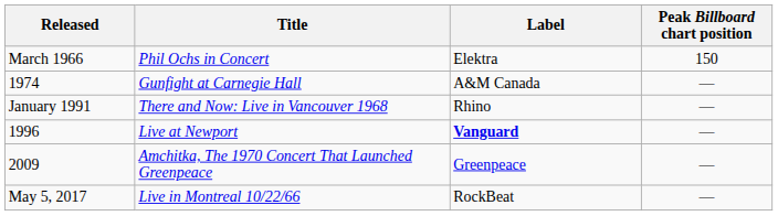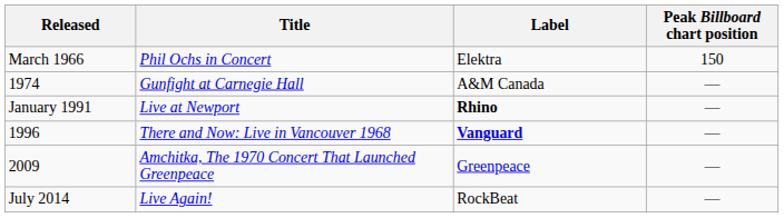 <table class="wikitable">
 <tr>
 <th style="width:8em">Released</th>
 <th style="width:20em">Title</th>
 <th style="width:12em">Label</th>
 <th style="width:8em">Peak <em>Billboard</em><br>chart position</th>
 </tr>
 <tr>
 <td>March 1966</td>
 <td><em><a href='#'>Phil Ochs in Concert</a></em></td>
 <td>Elektra</td>
 <td align="center">150</td>
 </tr>
 <tr>
 <td>1974</td>
 <td><em><a href='#'>Gunfight at Carnegie Hall</a></em></td>
 <td>A&M Canada</td>
 <td align="center">—</td>
 </tr>
 <tr>
 <td>January 1991</td>
-<td><em><a href='#'>There and Now: Live in Vancouver 1968</a></em></td>
-<td>Rhino</td>
+<td><em><a href='#'>Live at Newport</a></em></td>
+<td><strong>Rhino</strong></td>
 <td align="center">—</td>
 </tr>
 <tr>
 <td>1996</td>
-<td><em><a href='#'>Live at Newport</a></em></td>
+<td><em><a href='#'>There and Now: Live in Vancouver 1968</a></em></td>
 <td><strong><a href='#'>Vanguard</a></strong></td>
 <td align="center">—</td>
 </tr>
 <tr>
 <td>2009</td>
 <td><em><a href='#'>Amchitka, The 1970 Concert That Launched Greenpeace</a></em></td>
 <td><a href='#'>Greenpeace</a></td>
 <td align="center">—</td>
 </tr>
 <tr>
-<td>May 5, 2017</td>
-<td><em><a href='#'>Live in Montreal 10/22/66</a></em></td>
+<td>July 2014</td>
+<td><em><a href='#'>Live Again!</a></em></td>
 <td>RockBeat</td>
 <td align="center">—</td>
 </tr>
 </table>
